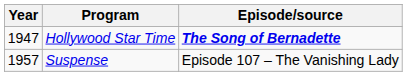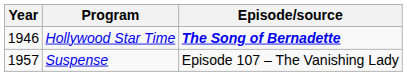 <table class="wikitable">
 <tr>
 <th>Year</th>
 <th>Program</th>
 <th>Episode/source</th>
 </tr>
 <tr>
-<td>1947</td>
+<td>1946</td>
 <td><em><a href='#'>Hollywood Star Time</a></em></td>
 <td><strong><em><a href='#'>The Song of Bernadette</a></em></strong></td>
 </tr>
 <tr>
 <td>1957</td>
 <td><em><a href='#'>Suspense</a></em></td>
 <td>Episode 107 – The Vanishing Lady</td>
 </tr>
 </table>
